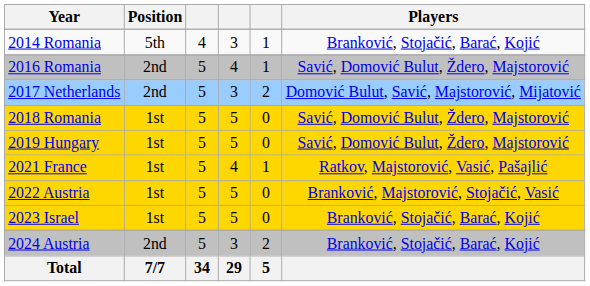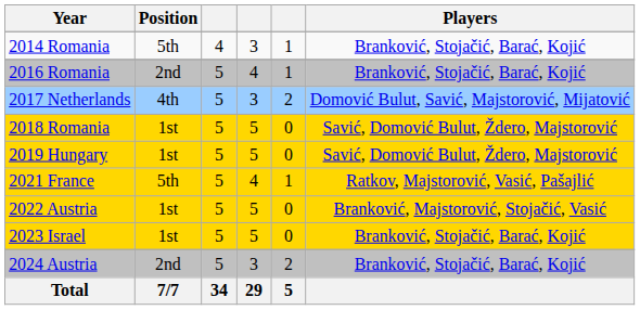 <table class="wikitable" style="text-align: center;">
 <tr>
 <th>Year</th>
 <th>Position</th>
 <th width=25px></th>
 <th width=25px></th>
 <th width=25px></th>
 <th>Players</th>
 </tr>
 <tr bgcolor="#FFD700">
 </tr>
 <tr>
 <td style="text-align: left;"> <a href='#'>2014 Romania</a></td>
 <td>5th</td>
 <td>4</td>
 <td>3</td>
 <td>1</td>
 <td><a href='#'>Branković</a>, <a href='#'>Stojačić</a>, <a href='#'>Barać</a>, <a href='#'>Kojić</a></td>
 </tr>
 <tr>
 </tr>
 <tr bgcolor="silver">
 <td style="text-align: left;"> <a href='#'>2016 Romania</a></td>
 <td>2nd </td>
 <td>5</td>
 <td>4</td>
 <td>1</td>
-<td><a href='#'>Savić</a>, <a href='#'>Domović Bulut</a>, <a href='#'>Ždero</a>, <a href='#'>Majstorović</a></td>
+<td><a href='#'>Branković</a>, <a href='#'>Stojačić</a>, <a href='#'>Barać</a>, <a href='#'>Kojić</a></td>
 </tr>
 <tr style="background:#9acdff;">
 <td style="text-align: left;"> <a href='#'>2017 Netherlands</a></td>
-<td>2nd </td>
+<td>4th</td>
 <td>5</td>
 <td>3</td>
 <td>2</td>
 <td><a href='#'>Domović Bulut</a>, <a href='#'>Savić</a>, <a href='#'>Majstorović</a>, <a href='#'>Mijatović</a></td>
 </tr>
 <tr bgcolor="#FFD700">
 <td style="text-align: left;"> <a href='#'>2018 Romania</a></td>
 <td>1st </td>
 <td>5</td>
 <td>5</td>
 <td>0</td>
 <td><a href='#'>Savić</a>, <a href='#'>Domović Bulut</a>, <a href='#'>Ždero</a>, <a href='#'>Majstorović</a></td>
 </tr>
 <tr bgcolor="#FFD700">
 <td style="text-align: left;"> <a href='#'>2019 Hungary</a></td>
 <td>1st </td>
 <td>5</td>
 <td>5</td>
 <td>0</td>
 <td><a href='#'>Savić</a>, <a href='#'>Domović Bulut</a>, <a href='#'>Ždero</a>, <a href='#'>Majstorović</a></td>
 </tr>
 <tr bgcolor="#FFD700">
 <td style="text-align: left;"> <a href='#'>2021 France</a></td>
-<td>1st </td>
+<td>5th</td>
 <td>5</td>
 <td>4</td>
 <td>1</td>
 <td><a href='#'>Ratkov</a>, <a href='#'>Majstorović</a>, <a href='#'>Vasić</a>, <a href='#'>Pašajlić</a></td>
 </tr>
 <tr bgcolor="#FFD700">
 <td style="text-align: left;"> <a href='#'>2022 Austria</a></td>
 <td>1st </td>
 <td>5</td>
 <td>5</td>
 <td>0</td>
 <td><a href='#'>Branković</a>, <a href='#'>Majstorović</a>, <a href='#'>Stojačić</a>, <a href='#'>Vasić</a></td>
 </tr>
 <tr bgcolor="#FFD700">
 <td style="text-align: left;"> <a href='#'>2023 Israel</a></td>
 <td>1st </td>
 <td>5</td>
 <td>5</td>
 <td>0</td>
 <td><a href='#'>Branković</a>, <a href='#'>Stojačić</a>, <a href='#'>Barać</a>, <a href='#'>Kojić</a></td>
 </tr>
 <tr>
 </tr>
 <tr bgcolor="silver">
 <td style="text-align: left;"> <a href='#'>2024 Austria</a></td>
 <td>2nd </td>
 <td>5</td>
 <td>3</td>
 <td>2</td>
 <td><a href='#'>Branković</a>, <a href='#'>Stojačić</a>, <a href='#'>Barać</a>, <a href='#'>Kojić</a></td>
 </tr>
 <tr>
 <th>Total</th>
 <th>7/7</th>
 <th>34</th>
 <th>29</th>
 <th>5</th>
 <th></th>
 </tr>
 </table>
